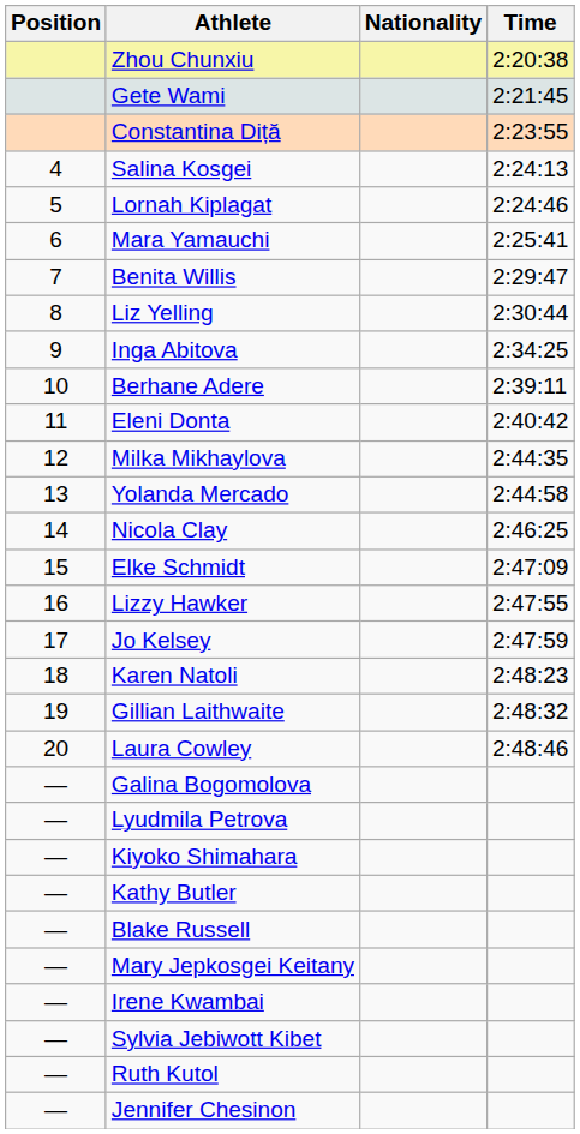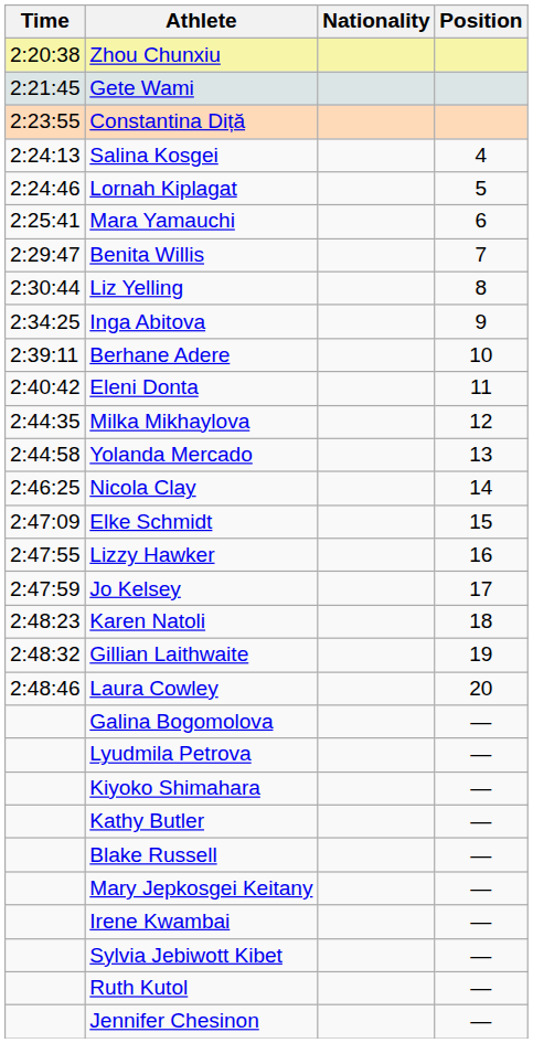 <table class="wikitable sortable">
 <tr>
-<th>Position</th>
+<th>Time</th>
 <th>Athlete</th>
 <th>Nationality</th>
-<th>Time</th>
+<th>Position</th>
 </tr>
 <tr bgcolor=#F7F6A8>
-<td align=center></td>
+<td>2:20:38</td>
 <td><a href='#'>Zhou Chunxiu</a></td>
 <td></td>
-<td>2:20:38</td>
+<td align=center></td>
 </tr>
 <tr bgcolor=#DCE5E5>
-<td align=center></td>
+<td>2:21:45</td>
 <td><a href='#'>Gete Wami</a></td>
 <td></td>
-<td>2:21:45</td>
+<td align=center></td>
 </tr>
 <tr bgcolor=#FFDAB9>
-<td align=center></td>
+<td>2:23:55</td>
 <td><a href='#'>Constantina Diță</a></td>
 <td></td>
-<td>2:23:55</td>
+<td align=center></td>
 </tr>
 <tr>
-<td align=center>4</td>
+<td>2:24:13</td>
 <td><a href='#'>Salina Kosgei</a></td>
 <td></td>
-<td>2:24:13</td>
+<td align=center>4</td>
 </tr>
 <tr>
-<td align=center>5</td>
+<td>2:24:46</td>
 <td><a href='#'>Lornah Kiplagat</a></td>
 <td></td>
-<td>2:24:46</td>
+<td align=center>5</td>
 </tr>
 <tr>
-<td align=center>6</td>
+<td>2:25:41</td>
 <td><a href='#'>Mara Yamauchi</a></td>
 <td></td>
-<td>2:25:41</td>
+<td align=center>6</td>
 </tr>
 <tr>
-<td align=center>7</td>
+<td>2:29:47</td>
 <td><a href='#'>Benita Willis</a></td>
 <td></td>
-<td>2:29:47</td>
+<td align=center>7</td>
 </tr>
 <tr>
-<td align=center>8</td>
+<td>2:30:44</td>
 <td><a href='#'>Liz Yelling</a></td>
 <td></td>
-<td>2:30:44</td>
+<td align=center>8</td>
 </tr>
 <tr>
-<td align=center>9</td>
+<td>2:34:25</td>
 <td><a href='#'>Inga Abitova</a></td>
 <td></td>
-<td>2:34:25</td>
+<td align=center>9</td>
 </tr>
 <tr>
-<td align=center>10</td>
+<td>2:39:11</td>
 <td><a href='#'>Berhane Adere</a></td>
 <td></td>
-<td>2:39:11</td>
+<td align=center>10</td>
 </tr>
 <tr>
-<td align=center>11</td>
+<td>2:40:42</td>
 <td><a href='#'>Eleni Donta</a></td>
 <td></td>
-<td>2:40:42</td>
+<td align=center>11</td>
 </tr>
 <tr>
-<td align=center>12</td>
+<td>2:44:35</td>
 <td><a href='#'>Milka Mikhaylova</a></td>
 <td></td>
-<td>2:44:35</td>
+<td align=center>12</td>
 </tr>
 <tr>
-<td align=center>13</td>
+<td>2:44:58</td>
 <td><a href='#'>Yolanda Mercado</a></td>
 <td></td>
-<td>2:44:58</td>
+<td align=center>13</td>
 </tr>
 <tr>
-<td align=center>14</td>
+<td>2:46:25</td>
 <td><a href='#'>Nicola Clay</a></td>
 <td></td>
-<td>2:46:25</td>
+<td align=center>14</td>
 </tr>
 <tr>
-<td align=center>15</td>
+<td>2:47:09</td>
 <td><a href='#'>Elke Schmidt</a></td>
 <td></td>
-<td>2:47:09</td>
+<td align=center>15</td>
 </tr>
 <tr>
-<td align=center>16</td>
+<td>2:47:55</td>
 <td><a href='#'>Lizzy Hawker</a></td>
 <td></td>
-<td>2:47:55</td>
+<td align=center>16</td>
 </tr>
 <tr>
-<td align=center>17</td>
+<td>2:47:59</td>
 <td><a href='#'>Jo Kelsey</a></td>
 <td></td>
-<td>2:47:59</td>
+<td align=center>17</td>
 </tr>
 <tr>
-<td align=center>18</td>
+<td>2:48:23</td>
 <td><a href='#'>Karen Natoli</a></td>
 <td></td>
-<td>2:48:23</td>
+<td align=center>18</td>
 </tr>
 <tr>
-<td align=center>19</td>
+<td>2:48:32</td>
 <td><a href='#'>Gillian Laithwaite</a></td>
 <td></td>
-<td>2:48:32</td>
+<td align=center>19</td>
 </tr>
 <tr>
-<td align=center>20</td>
+<td>2:48:46</td>
 <td><a href='#'>Laura Cowley</a></td>
 <td></td>
-<td>2:48:46</td>
+<td align=center>20</td>
 </tr>
 <tr>
-<td align=center>—</td>
+<td></td>
 <td><a href='#'>Galina Bogomolova</a></td>
 <td></td>
-<td></td>
+<td align=center>—</td>
 </tr>
 <tr>
-<td align=center>—</td>
+<td></td>
 <td><a href='#'>Lyudmila Petrova</a></td>
 <td></td>
-<td></td>
+<td align=center>—</td>
 </tr>
 <tr>
-<td align=center>—</td>
+<td></td>
 <td><a href='#'>Kiyoko Shimahara</a></td>
 <td></td>
-<td></td>
+<td align=center>—</td>
 </tr>
 <tr>
-<td align=center>—</td>
+<td></td>
 <td><a href='#'>Kathy Butler</a></td>
 <td></td>
-<td></td>
+<td align=center>—</td>
 </tr>
 <tr>
-<td align=center>—</td>
+<td></td>
 <td><a href='#'>Blake Russell</a></td>
 <td></td>
-<td></td>
+<td align=center>—</td>
 </tr>
 <tr>
-<td align=center>—</td>
+<td></td>
 <td><a href='#'>Mary Jepkosgei Keitany</a></td>
 <td></td>
-<td></td>
+<td align=center>—</td>
 </tr>
 <tr>
-<td align=center>—</td>
+<td></td>
 <td><a href='#'>Irene Kwambai</a></td>
 <td></td>
-<td></td>
+<td align=center>—</td>
 </tr>
 <tr>
-<td align=center>—</td>
+<td></td>
 <td><a href='#'>Sylvia Jebiwott Kibet</a></td>
 <td></td>
-<td></td>
+<td align=center>—</td>
 </tr>
 <tr>
-<td align=center>—</td>
+<td></td>
 <td><a href='#'>Ruth Kutol</a></td>
 <td></td>
-<td></td>
+<td align=center>—</td>
 </tr>
 <tr>
-<td align=center>—</td>
+<td></td>
 <td><a href='#'>Jennifer Chesinon</a></td>
 <td></td>
-<td></td>
+<td align=center>—</td>
 </tr>
 </table>
